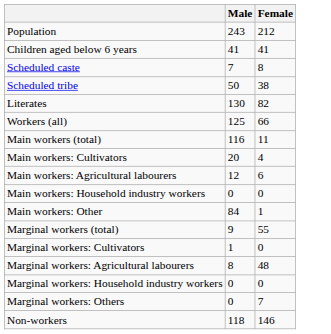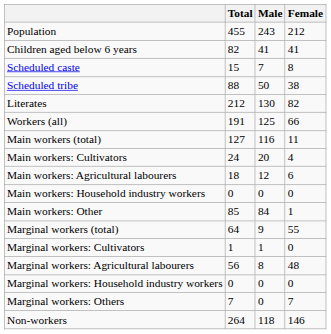 <table class="wikitable sortable">
 <tr>
 <th></th>
+<th>Total</th>
 <th>Male</th>
 <th>Female</th>
 </tr>
 <tr>
 <td>Population</td>
+<td>455</td>
 <td>243</td>
 <td>212</td>
 </tr>
 <tr>
 <td>Children aged below 6 years</td>
+<td>82</td>
 <td>41</td>
 <td>41</td>
 </tr>
 <tr>
 <td><a href='#'>Scheduled caste</a></td>
+<td>15</td>
 <td>7</td>
 <td>8</td>
 </tr>
 <tr>
 <td><a href='#'>Scheduled tribe</a></td>
+<td>88</td>
 <td>50</td>
 <td>38</td>
 </tr>
 <tr>
 <td>Literates</td>
+<td>212</td>
 <td>130</td>
 <td>82</td>
 </tr>
 <tr>
 <td>Workers (all)</td>
+<td>191</td>
 <td>125</td>
 <td>66</td>
 </tr>
 <tr>
 <td>Main workers (total)</td>
+<td>127</td>
 <td>116</td>
 <td>11</td>
 </tr>
 <tr>
 <td>Main workers: Cultivators</td>
+<td>24</td>
 <td>20</td>
 <td>4</td>
 </tr>
 <tr>
 <td>Main workers: Agricultural labourers</td>
+<td>18</td>
 <td>12</td>
 <td>6</td>
 </tr>
 <tr>
 <td>Main workers: Household industry workers</td>
 <td>0</td>
 <td>0</td>
+<td>0</td>
 </tr>
 <tr>
 <td>Main workers: Other</td>
+<td>85</td>
 <td>84</td>
 <td>1</td>
 </tr>
 <tr>
 <td>Marginal workers (total)</td>
+<td>64</td>
 <td>9</td>
 <td>55</td>
 </tr>
 <tr>
 <td>Marginal workers: Cultivators</td>
 <td>1</td>
+<td>1</td>
 <td>0</td>
 </tr>
 <tr>
 <td>Marginal workers: Agricultural labourers</td>
+<td>56</td>
 <td>8</td>
 <td>48</td>
 </tr>
 <tr>
 <td>Marginal workers: Household industry workers</td>
 <td>0</td>
 <td>0</td>
+<td>0</td>
 </tr>
 <tr>
 <td>Marginal workers: Others</td>
+<td>7</td>
 <td>0</td>
 <td>7</td>
 </tr>
 <tr>
 <td>Non-workers</td>
+<td>264</td>
 <td>118</td>
 <td>146</td>
 </tr>
 </table>
